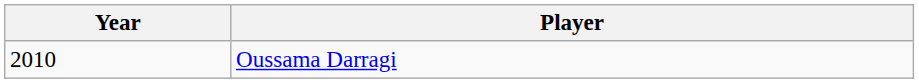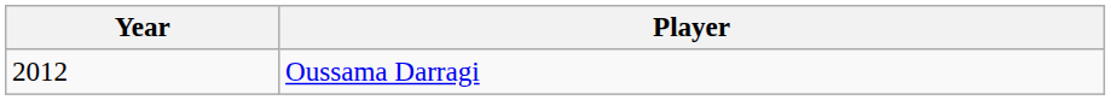 <table class="wikitable" style="width: 50%;">
 <tr>
 <th>Year</th>
 <th>Player</th>
 </tr>
 <tr>
-<td>2010</td>
+<td>2012</td>
 <td> <a href='#'>Oussama Darragi</a></td>
 </tr>
 </table>
